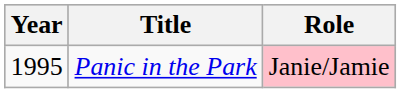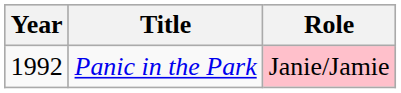 <table class="wikitable">
 <tr>
 <th>Year</th>
 <th>Title</th>
 <th>Role</th>
 </tr>
 <tr>
-<td>1995</td>
+<td>1992</td>
 <td><em><a href='#'>Panic in the Park</a></em></td>
 <td style="background: pink;">Janie/Jamie</td>
 </tr>
 </table>
